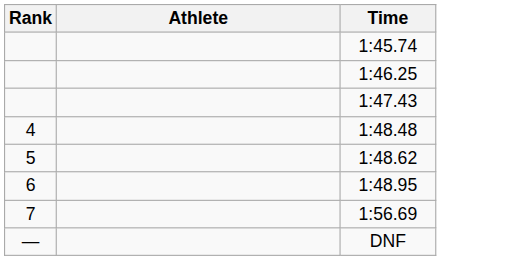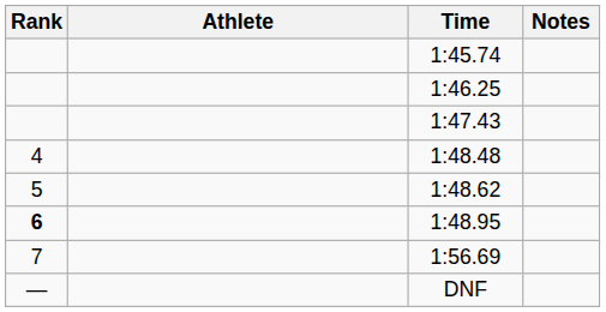 <table class="wikitable" style="text-align:center">
 <tr>
 <th width=40>Rank</th>
 <th width=250>Athlete</th>
 <th width=80>Time</th>
+<th width=50>Notes</th>
 </tr>
 <tr>
 <td></td>
 <td align=left></td>
 <td>1:45.74</td>
+<td></td>
 </tr>
 <tr>
 <td></td>
 <td align=left></td>
 <td>1:46.25</td>
+<td></td>
 </tr>
 <tr>
 <td></td>
 <td align=left></td>
 <td>1:47.43</td>
+<td></td>
 </tr>
 <tr>
 <td>4</td>
 <td align=left></td>
 <td>1:48.48</td>
+<td></td>
 </tr>
 <tr>
 <td>5</td>
 <td align=left></td>
 <td>1:48.62</td>
+<td></td>
 </tr>
 <tr>
-<td>6</td>
+<td><strong>6</strong></td>
 <td align=left></td>
 <td>1:48.95</td>
+<td></td>
 </tr>
 <tr>
 <td>7</td>
 <td align=left></td>
 <td>1:56.69</td>
+<td></td>
 </tr>
 <tr>
 <td>—</td>
 <td align=left></td>
 <td>DNF</td>
+<td></td>
 </tr>
 </table>
